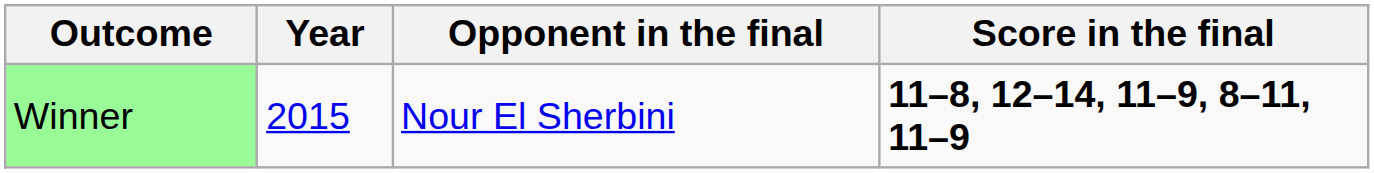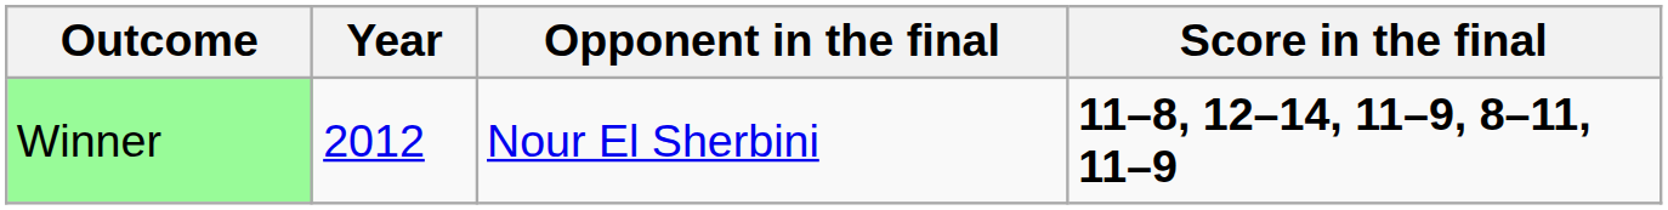 <table class="sortable wikitable">
 <tr>
 <th width="100">Outcome</th>
 <th width="50">Year</th>
 <th width="200">Opponent in the final</th>
 <th width="200">Score in the final</th>
 </tr>
 <tr>
 <td bgcolor="98FB98">Winner</td>
-<td><a href='#'>2015</a></td>
+<td><a href='#'>2012</a></td>
 <td> <a href='#'>Nour El Sherbini</a></td>
 <td><strong>11–8, 12–14, 11–9, 8–11, 11–9</strong></td>
 </tr>
 </table>
